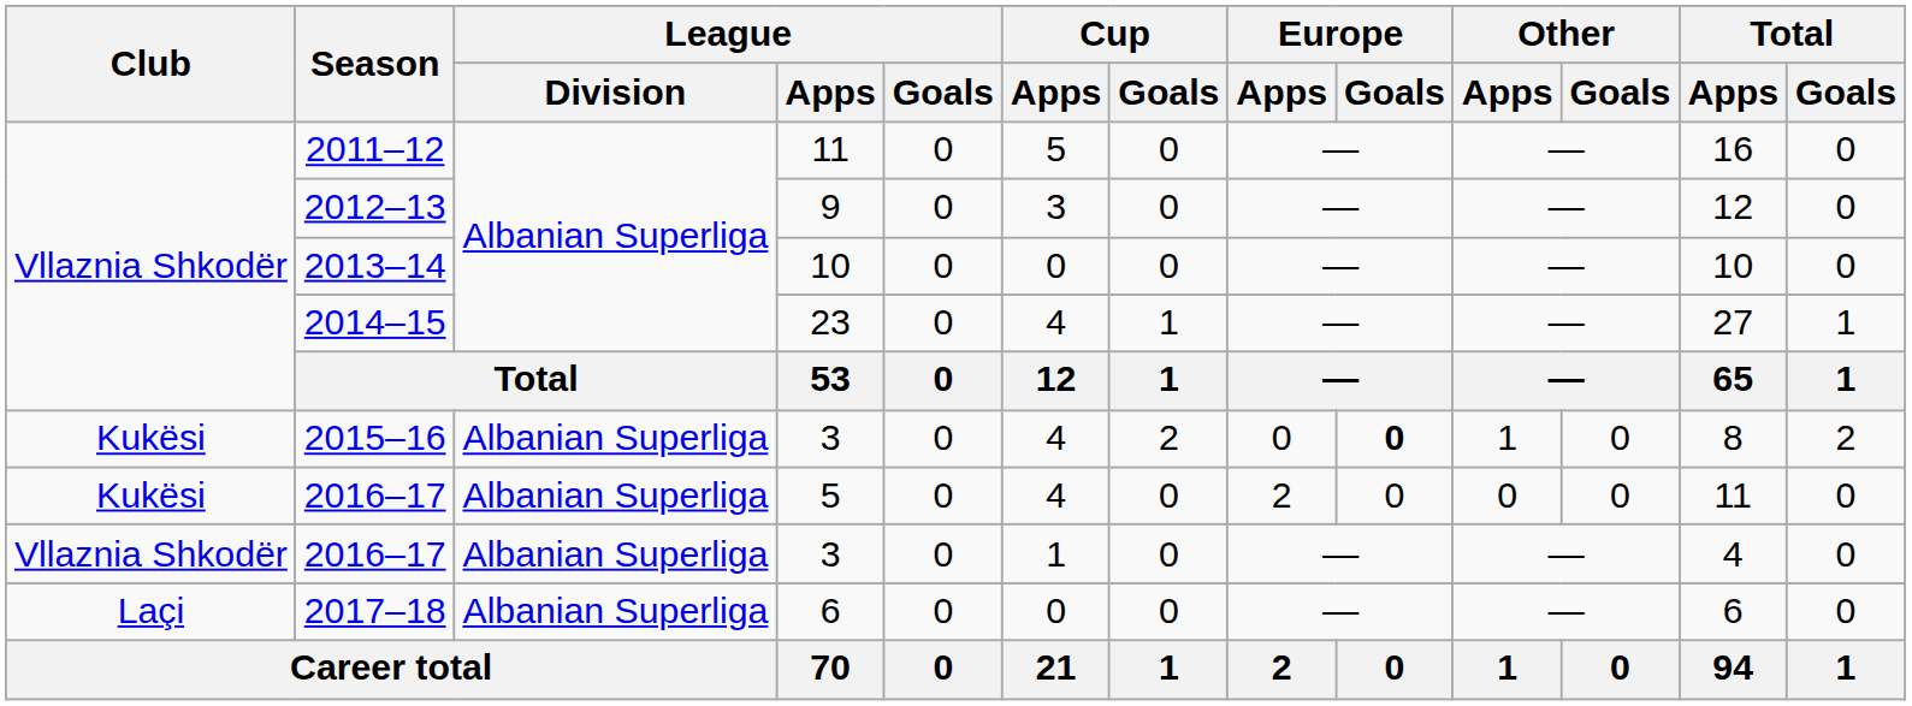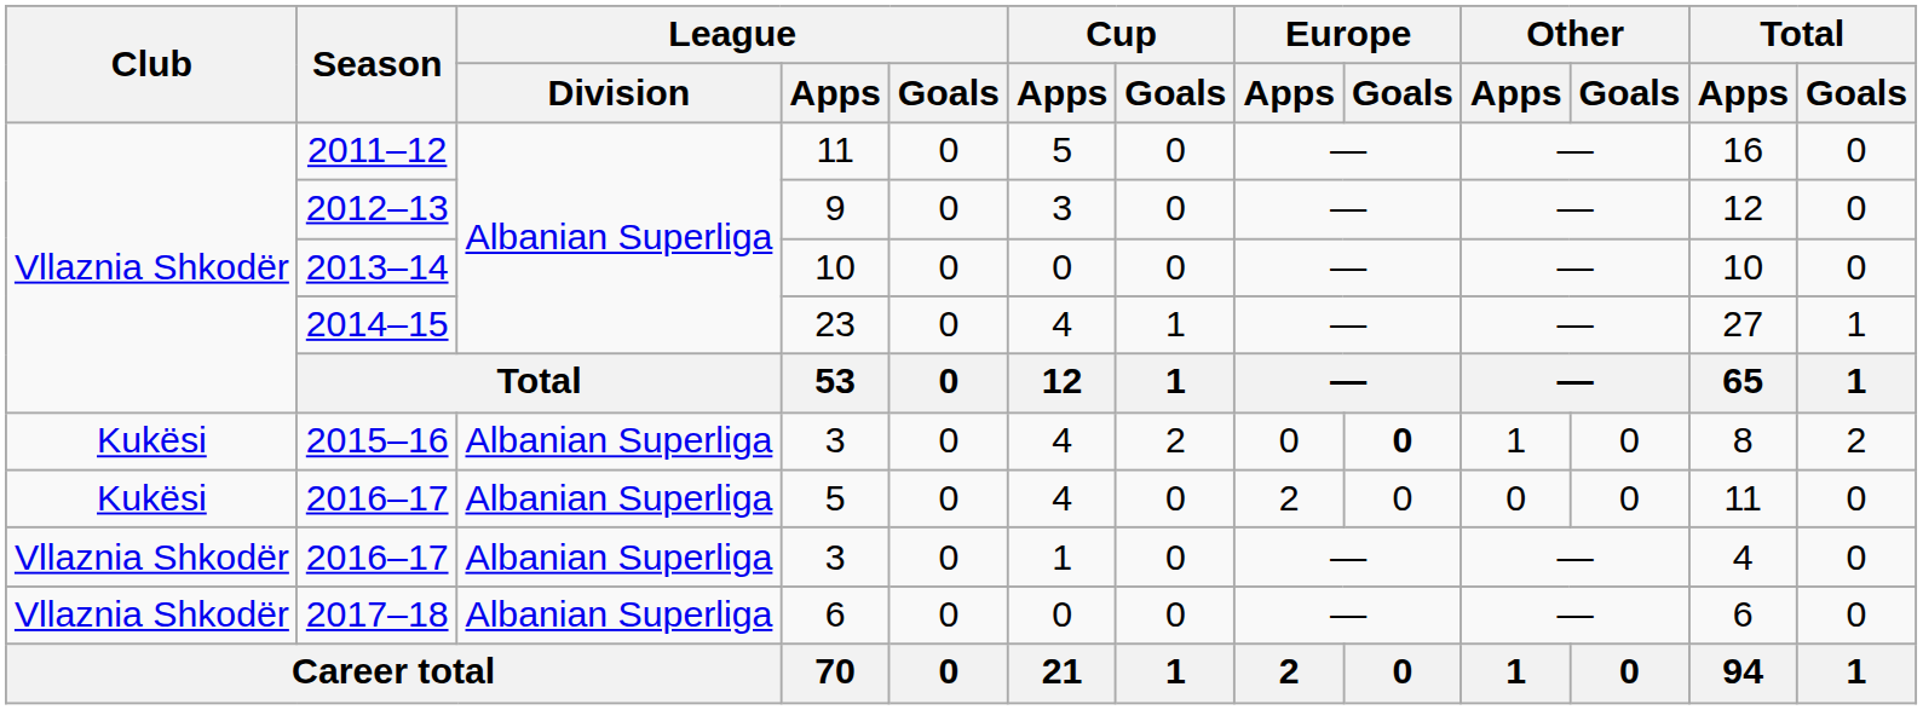 <table class="wikitable" style="text-align: center;">
 <tr>
 <th rowspan="2">Club</th>
 <th rowspan="2">Season</th>
 <th colspan="3">League</th>
 <th colspan="2">Cup</th>
 <th colspan="2">Europe</th>
 <th colspan="2">Other</th>
 <th colspan="2">Total</th>
 </tr>
 <tr>
 <th>Division</th>
 <th>Apps</th>
 <th>Goals</th>
 <th>Apps</th>
 <th>Goals</th>
 <th>Apps</th>
 <th>Goals</th>
 <th>Apps</th>
 <th>Goals</th>
 <th>Apps</th>
 <th>Goals</th>
 </tr>
 <tr>
 <td rowspan="5" valign="center"><a href='#'>Vllaznia Shkodër</a></td>
 <td><a href='#'>2011–12</a></td>
 <td rowspan="4" valign="center"><a href='#'>Albanian Superliga</a></td>
 <td>11</td>
 <td>0</td>
 <td>5</td>
 <td>0</td>
 <td colspan="2">—</td>
 <td colspan="2">—</td>
 <td>16</td>
 <td>0</td>
 </tr>
 <tr>
 <td><a href='#'>2012–13</a></td>
 <td>9</td>
 <td>0</td>
 <td>3</td>
 <td>0</td>
 <td colspan="2">—</td>
 <td colspan="2">—</td>
 <td>12</td>
 <td>0</td>
 </tr>
 <tr>
 <td><a href='#'>2013–14</a></td>
 <td>10</td>
 <td>0</td>
 <td>0</td>
 <td>0</td>
 <td colspan="2">—</td>
 <td colspan="2">—</td>
 <td>10</td>
 <td>0</td>
 </tr>
 <tr>
 <td><a href='#'>2014–15</a></td>
 <td>23</td>
 <td>0</td>
 <td>4</td>
 <td>1</td>
 <td colspan="2">—</td>
 <td colspan="2">—</td>
 <td>27</td>
 <td>1</td>
 </tr>
 <tr>
 <th colspan="2">Total</th>
 <th>53</th>
 <th>0</th>
 <th>12</th>
 <th>1</th>
 <th colspan="2">—</th>
 <th colspan="2">—</th>
 <th>65</th>
 <th>1</th>
 </tr>
 <tr>
 <td rowspan="1" valign="center"><a href='#'>Kukësi</a></td>
 <td><a href='#'>2015–16</a></td>
 <td rowspan="1" valign="center"><a href='#'>Albanian Superliga</a></td>
 <td>3</td>
 <td>0</td>
 <td>4</td>
 <td>2</td>
 <td>0</td>
 <td><strong>0</strong></td>
 <td>1</td>
 <td>0</td>
 <td>8</td>
 <td>2</td>
 </tr>
 <tr>
 <td rowspan="1" valign="center"><a href='#'>Kukësi</a></td>
 <td><a href='#'>2016–17</a></td>
 <td rowspan="1" valign="center"><a href='#'>Albanian Superliga</a></td>
 <td>5</td>
 <td>0</td>
 <td>4</td>
 <td>0</td>
 <td>2</td>
 <td>0</td>
 <td>0</td>
 <td>0</td>
 <td>11</td>
 <td>0</td>
 </tr>
 <tr>
 <td rowspan="1" valign="center"><a href='#'>Vllaznia Shkodër</a></td>
 <td><a href='#'>2016–17</a></td>
 <td rowspan="1" valign="center"><a href='#'>Albanian Superliga</a></td>
 <td>3</td>
 <td>0</td>
 <td>1</td>
 <td>0</td>
 <td colspan="2">—</td>
 <td colspan="2">—</td>
 <td>4</td>
 <td>0</td>
 </tr>
 <tr>
-<td rowspan="1" valign="center"><a href='#'>Laçi</a></td>
+<td rowspan="1" valign="center"><a href='#'>Vllaznia Shkodër</a></td>
 <td><a href='#'>2017–18</a></td>
 <td rowspan="1" valign="center"><a href='#'>Albanian Superliga</a></td>
 <td>6</td>
 <td>0</td>
 <td>0</td>
 <td>0</td>
 <td colspan="2">—</td>
 <td colspan="2">—</td>
 <td>6</td>
 <td>0</td>
 </tr>
 <tr>
 <th colspan="3">Career total</th>
 <th>70</th>
 <th>0</th>
 <th>21</th>
 <th>1</th>
 <th>2</th>
 <th>0</th>
 <th>1</th>
 <th>0</th>
 <th>94</th>
 <th>1</th>
 </tr>
 </table>
